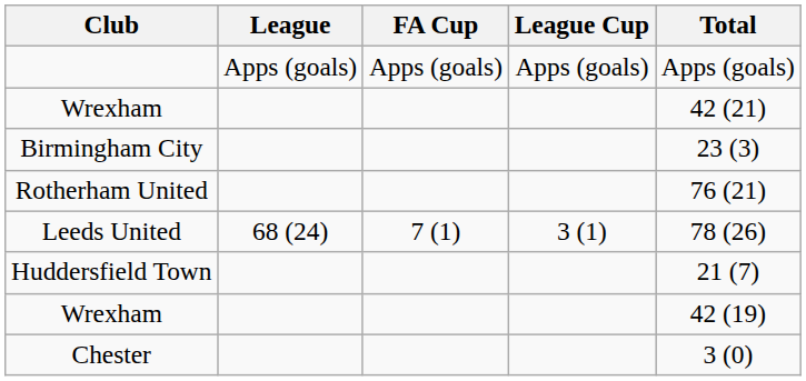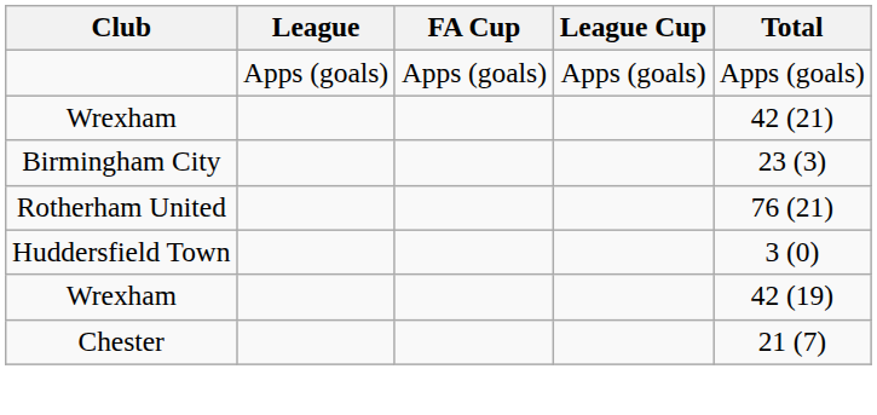 <table class="wikitable" style="text-align: center;">
 <tr>
 <th>Club</th>
 <th>League</th>
 <th>FA Cup</th>
 <th>League Cup</th>
 <th>Total</th>
 </tr>
 <tr>
 <td></td>
 <td>Apps (goals)</td>
 <td>Apps (goals)</td>
 <td>Apps (goals)</td>
 <td>Apps (goals)</td>
 </tr>
 <tr>
 <td>Wrexham</td>
 <td></td>
 <td></td>
 <td></td>
 <td>42 (21)</td>
 </tr>
 <tr>
 <td>Birmingham City</td>
 <td></td>
 <td></td>
 <td></td>
 <td>23 (3)</td>
 </tr>
 <tr>
 <td>Rotherham United</td>
 <td></td>
 <td></td>
 <td></td>
 <td>76 (21)</td>
 </tr>
 <tr>
-<td>Leeds United</td>
-<td>68 (24)</td>
-<td>7 (1)</td>
-<td>3 (1)</td>
-<td>78 (26)</td>
-</tr>
-<tr>
 <td>Huddersfield Town</td>
 <td></td>
 <td></td>
 <td></td>
-<td>21 (7)</td>
+<td>3 (0)</td>
 </tr>
 <tr>
 <td>Wrexham</td>
 <td></td>
 <td></td>
 <td></td>
 <td>42 (19)</td>
 </tr>
 <tr>
 <td>Chester</td>
 <td></td>
 <td></td>
 <td></td>
-<td>3 (0)</td>
+<td>21 (7)</td>
 </tr>
 </table>
